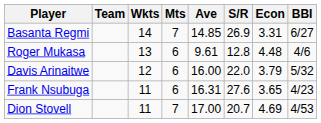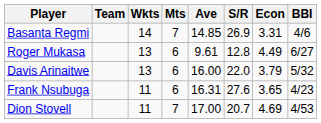 <table class="wikitable" style="text-align:center;">
 <tr>
 <th>Player</th>
 <th>Team</th>
 <th>Wkts</th>
 <th>Mts</th>
 <th>Ave</th>
 <th>S/R</th>
 <th>Econ</th>
 <th>BBI</th>
 </tr>
 <tr>
 <td style="text-align:left;"><a href='#'>Basanta Regmi</a></td>
 <td></td>
 <td>14</td>
 <td>7</td>
 <td>14.85</td>
 <td>26.9</td>
 <td>3.31</td>
-<td>6/27</td>
+<td>4/6</td>
 </tr>
 <tr>
 <td style="text-align:left;"><a href='#'>Roger Mukasa</a></td>
 <td></td>
 <td>13</td>
 <td>6</td>
 <td>9.61</td>
 <td>12.8</td>
-<td>4.48</td>
-<td>4/6</td>
+<td>4.49</td>
+<td>6/27</td>
 </tr>
 <tr>
 <td style="text-align:left;"><a href='#'>Davis Arinaitwe</a></td>
 <td></td>
-<td>12</td>
+<td>13</td>
 <td>6</td>
 <td>16.00</td>
 <td>22.0</td>
 <td>3.79</td>
 <td>5/32</td>
 </tr>
 <tr>
 <td style="text-align:left;"><a href='#'>Frank Nsubuga</a></td>
 <td></td>
 <td>11</td>
 <td>6</td>
 <td>16.31</td>
 <td>27.6</td>
 <td>3.65</td>
 <td>4/23</td>
 </tr>
 <tr>
 <td style="text-align:left;"><a href='#'>Dion Stovell</a></td>
 <td></td>
 <td>11</td>
 <td>7</td>
 <td>17.00</td>
 <td>20.7</td>
 <td>4.69</td>
 <td>4/53</td>
 </tr>
 </table>
